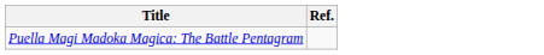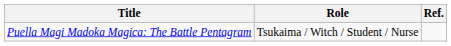 <table class="wikitable">
 <tr>
 <th>Title</th>
+<th>Role</th>
 <th>Ref.</th>
 </tr>
 <tr>
 <td><em><a href='#'>Puella Magi Madoka Magica: The Battle Pentagram</a></em></td>
+<td>Tsukaima / Witch / Student / Nurse</td>
 <td></td>
 </tr>
 </table>
